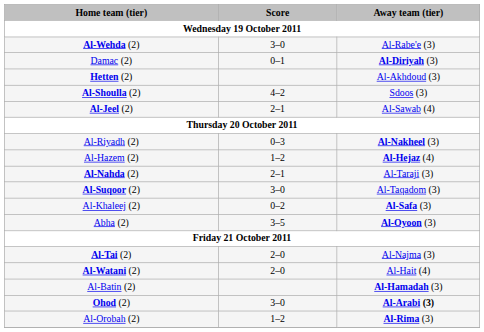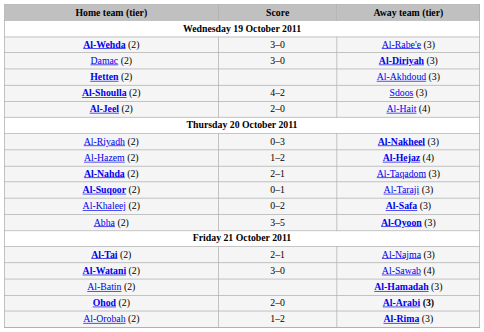 <table class="wikitable" style="width: 700px; background:WhiteSmoke; text-align:center; font-size:90%">
 <tr>
 <td scope="col" style="width: 45%; background:silver;"><strong>Home team (tier)</strong></td>
 <td scope="col" style="width: 25%; background:silver;"><strong>Score</strong></td>
 <td scope="col" style="width: 45%; background:silver;"><strong>Away team (tier)</strong></td>
 </tr>
 <tr>
 <td colspan="5" style= background:White><strong>Wednesday 19 October 2011</strong></td>
 </tr>
 <tr>
 <td><strong><a href='#'>Al-Wehda</a></strong> (2)</td>
 <td>3–0</td>
 <td><a href='#'>Al-Rabe'e</a> (3)</td>
 </tr>
 <tr>
 <td><a href='#'>Damac</a> (2)</td>
-<td>0–1</td>
+<td>3–0</td>
 <td><strong><a href='#'>Al-Diriyah</a></strong> (3)</td>
 </tr>
 <tr>
 <td><strong><a href='#'>Hetten</a></strong> (2)</td>
 <td></td>
 <td><a href='#'>Al-Akhdoud</a> (3)</td>
 </tr>
 <tr>
 <td><strong><a href='#'>Al-Shoulla</a></strong> (2)</td>
 <td>4–2</td>
 <td><a href='#'>Sdoos</a> (3)</td>
 </tr>
 <tr>
 <td><strong><a href='#'>Al-Jeel</a></strong> (2)</td>
-<td>2–1</td>
-<td><a href='#'>Al-Sawab</a> (4)</td>
+<td>2–0</td>
+<td><a href='#'>Al-Hait</a> (4)</td>
 </tr>
 <tr>
 <td colspan="5" style= background:White><strong>Thursday 20 October 2011</strong></td>
 </tr>
 <tr>
 <td><a href='#'>Al-Riyadh</a> (2)</td>
 <td>0–3</td>
 <td><strong><a href='#'>Al-Nakheel</a></strong> (3)</td>
 </tr>
 <tr>
 <td><a href='#'>Al-Hazem</a> (2)</td>
 <td>1–2</td>
 <td><strong><a href='#'>Al-Hejaz</a></strong> (4)</td>
 </tr>
 <tr>
 <td><strong><a href='#'>Al-Nahda</a></strong> (2)</td>
 <td>2–1</td>
-<td><a href='#'>Al-Taraji</a> (3)</td>
+<td><a href='#'>Al-Taqadom</a> (3)</td>
 </tr>
 <tr>
 <td><strong><a href='#'>Al-Suqoor</a></strong> (2)</td>
-<td>3–0</td>
-<td><a href='#'>Al-Taqadom</a> (3)</td>
+<td>0–1</td>
+<td><a href='#'>Al-Taraji</a> (3)</td>
 </tr>
 <tr>
 <td><a href='#'>Al-Khaleej</a> (2)</td>
 <td>0–2</td>
 <td><strong><a href='#'>Al-Safa</a></strong> (3)</td>
 </tr>
 <tr>
 <td><a href='#'>Abha</a> (2)</td>
 <td>3–5</td>
 <td><strong><a href='#'>Al-Oyoon</a></strong> (3)</td>
 </tr>
 <tr>
 <td colspan="5" style= background:White><strong>Friday 21 October 2011</strong></td>
 </tr>
 <tr>
 <td><strong><a href='#'>Al-Tai</a></strong> (2)</td>
-<td>2–0</td>
+<td>2–1</td>
 <td><a href='#'>Al-Najma</a> (3)</td>
 </tr>
 <tr>
 <td><strong><a href='#'>Al-Watani</a></strong> (2)</td>
-<td>2–0</td>
-<td><a href='#'>Al-Hait</a> (4)</td>
+<td>3–0</td>
+<td><a href='#'>Al-Sawab</a> (4)</td>
 </tr>
 <tr>
 <td><a href='#'>Al-Batin</a> (2)</td>
 <td></td>
 <td><strong><a href='#'>Al-Hamadah</a></strong> (3)</td>
 </tr>
 <tr>
 <td><strong><a href='#'>Ohod</a></strong> (2)</td>
-<td>3–0</td>
+<td>2–0</td>
 <td><strong><a href='#'>Al-Arabi</a> (3)</strong></td>
 </tr>
 <tr>
 <td><a href='#'>Al-Orobah</a> (2)</td>
 <td>1–2</td>
 <td><strong><a href='#'>Al-Rima</a></strong> (3)</td>
 </tr>
 <tr>
 </tr>
 </table>
